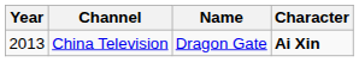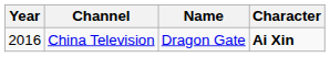 <table class="wikitable">
 <tr>
 <th>Year</th>
 <th>Channel</th>
 <th>Name</th>
 <th>Character</th>
 </tr>
 <tr>
-<td>2013</td>
+<td>2016</td>
 <td><a href='#'>China Television</a></td>
 <td><a href='#'>Dragon Gate</a></td>
 <td><strong>Ai Xin</strong></td>
 </tr>
 </table>
